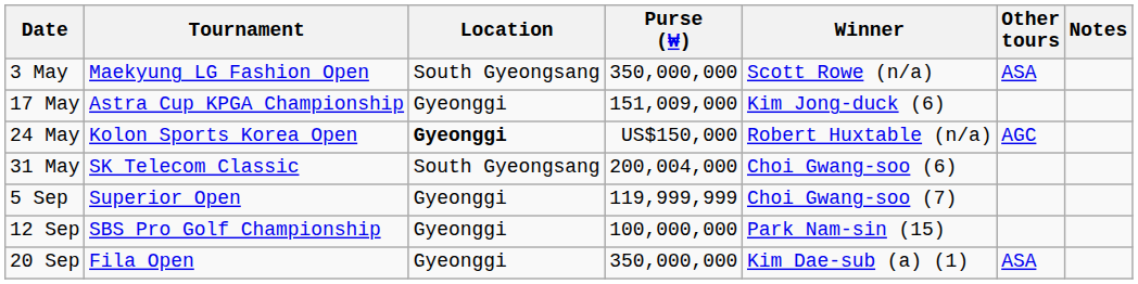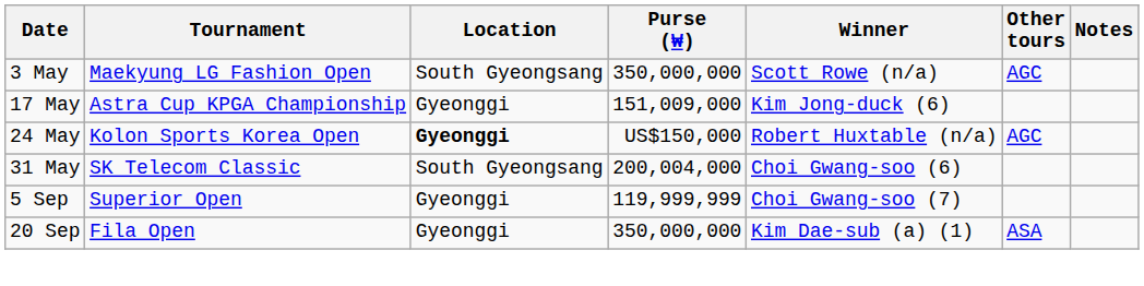 <table class="wikitable" style="font-size:95%;">
 <tr>
 <th>Date</th>
 <th>Tournament</th>
 <th>Location</th>
 <th>Purse<br>(<a href='#'>₩</a>)</th>
 <th>Winner</th>
 <th>Other<br>tours</th>
 <th>Notes</th>
 </tr>
 <tr>
 <td>3 May</td>
 <td><a href='#'>Maekyung LG Fashion Open</a></td>
 <td>South Gyeongsang</td>
 <td align=right>350,000,000</td>
 <td> <a href='#'>Scott Rowe</a> (n/a)</td>
-<td><a href='#'>ASA</a></td>
+<td><a href='#'>AGC</a></td>
 <td></td>
 </tr>
 <tr>
 <td>17 May</td>
 <td><a href='#'>Astra Cup KPGA Championship</a></td>
 <td>Gyeonggi</td>
 <td align=right>151,009,000</td>
 <td> <a href='#'>Kim Jong-duck</a> (6)</td>
 <td></td>
 <td></td>
 </tr>
 <tr>
 <td>24 May</td>
 <td><a href='#'>Kolon Sports Korea Open</a></td>
 <td><strong>Gyeonggi</strong></td>
 <td align=right>US$150,000</td>
 <td> <a href='#'>Robert Huxtable</a> (n/a)</td>
 <td><a href='#'>AGC</a></td>
 <td></td>
 </tr>
 <tr>
 <td>31 May</td>
 <td><a href='#'>SK Telecom Classic</a></td>
 <td>South Gyeongsang</td>
 <td align=right>200,004,000</td>
 <td> <a href='#'>Choi Gwang-soo</a> (6)</td>
 <td></td>
 <td></td>
 </tr>
 <tr>
 <td>5 Sep</td>
 <td><a href='#'>Superior Open</a></td>
 <td>Gyeonggi</td>
 <td align=right>119,999,999</td>
 <td> <a href='#'>Choi Gwang-soo</a> (7)</td>
 <td></td>
 <td></td>
 </tr>
 <tr>
-<td>12 Sep</td>
-<td><a href='#'>SBS Pro Golf Championship</a></td>
-<td>Gyeonggi</td>
-<td align=right>100,000,000</td>
-<td> <a href='#'>Park Nam-sin</a> (15)</td>
-<td></td>
-<td></td>
-</tr>
-<tr>
 <td>20 Sep</td>
 <td><a href='#'>Fila Open</a></td>
 <td>Gyeonggi</td>
 <td align=right>350,000,000</td>
 <td> <a href='#'>Kim Dae-sub</a> (a) (1)</td>
 <td><a href='#'>ASA</a></td>
 <td></td>
 </tr>
 </table>
